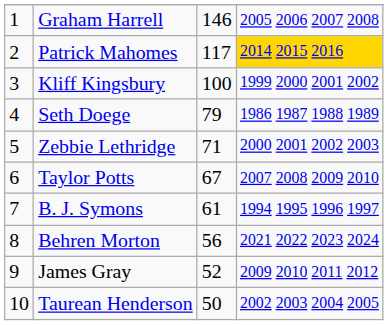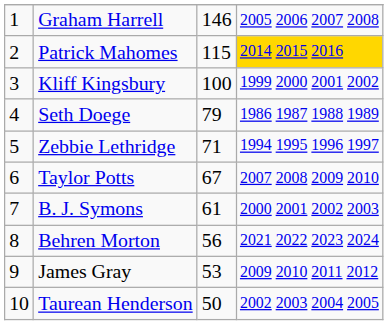 <table class="wikitable">
 <tr>
 </tr>
 <tr>
 <td>1</td>
 <td><a href='#'>Graham Harrell</a></td>
 <td><abbr>146</abbr></td>
 <td style="font-size:80%;"><a href='#'>2005</a> <a href='#'>2006</a> <a href='#'>2007</a> <a href='#'>2008</a></td>
 </tr>
 <tr>
 <td>2</td>
 <td><a href='#'>Patrick Mahomes</a></td>
-<td><abbr>117</abbr></td>
+<td><abbr>115</abbr></td>
 <td style="background: gold; font-size:80%;"><a href='#'>2014</a> <a href='#'>2015</a> <a href='#'>2016</a></td>
 </tr>
 <tr>
 <td>3</td>
 <td><a href='#'>Kliff Kingsbury</a></td>
 <td><abbr>100</abbr></td>
 <td style="font-size:80%;"><a href='#'>1999</a> <a href='#'>2000</a> <a href='#'>2001</a> <a href='#'>2002</a></td>
 </tr>
 <tr>
 <td>4</td>
 <td><a href='#'>Seth Doege</a></td>
 <td><abbr>79</abbr></td>
 <td style="font-size:80%;"><a href='#'>1986</a> <a href='#'>1987</a> <a href='#'>1988</a> <a href='#'>1989</a></td>
 </tr>
 <tr>
 <td>5</td>
 <td><a href='#'>Zebbie Lethridge</a></td>
 <td><abbr>71</abbr></td>
-<td style="font-size:80%;"><a href='#'>2000</a> <a href='#'>2001</a> <a href='#'>2002</a> <a href='#'>2003</a></td>
+<td style="font-size:80%;"><a href='#'>1994</a> <a href='#'>1995</a> <a href='#'>1996</a> <a href='#'>1997</a></td>
 </tr>
 <tr>
 <td>6</td>
 <td><a href='#'>Taylor Potts</a></td>
 <td><abbr>67</abbr></td>
 <td style="font-size:80%;"><a href='#'>2007</a> <a href='#'>2008</a> <a href='#'>2009</a> <a href='#'>2010</a></td>
 </tr>
 <tr>
 <td>7</td>
 <td><a href='#'>B. J. Symons</a></td>
 <td><abbr>61</abbr></td>
-<td style="font-size:80%;"><a href='#'>1994</a> <a href='#'>1995</a> <a href='#'>1996</a> <a href='#'>1997</a></td>
+<td style="font-size:80%;"><a href='#'>2000</a> <a href='#'>2001</a> <a href='#'>2002</a> <a href='#'>2003</a></td>
 </tr>
 <tr>
 <td>8</td>
 <td><a href='#'>Behren Morton</a></td>
 <td><abbr>56</abbr></td>
 <td style="font-size:80%;"><a href='#'>2021</a> <a href='#'>2022</a> <a href='#'>2023</a> <a href='#'>2024</a></td>
 </tr>
 <tr>
 <td>9</td>
 <td>James Gray</td>
-<td><abbr>52</abbr></td>
+<td><abbr>53</abbr></td>
 <td style="font-size:80%;"><a href='#'>2009</a> <a href='#'>2010</a> <a href='#'>2011</a> <a href='#'>2012</a></td>
 </tr>
 <tr>
 <td>10</td>
 <td><a href='#'>Taurean Henderson</a></td>
 <td><abbr>50</abbr></td>
 <td style="font-size:80%;"><a href='#'>2002</a> <a href='#'>2003</a> <a href='#'>2004</a> <a href='#'>2005</a></td>
 </tr>
 </table>
